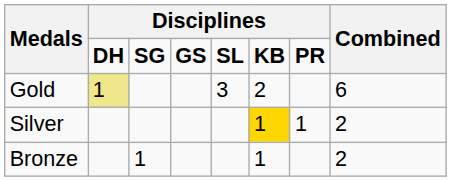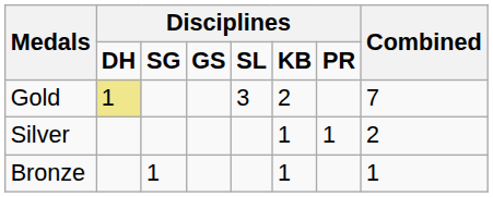 <table class="wikitable">
 <tr>
 <th rowspan="2">Medals</th>
 <th colspan="6">Disciplines</th>
 <th rowspan="2">Combined</th>
 </tr>
 <tr>
 <td><strong>DH</strong></td>
 <td><strong>SG</strong></td>
 <td><strong>GS</strong></td>
 <td><strong>SL</strong></td>
 <td><strong>KB</strong></td>
 <td><strong>PR</strong></td>
 </tr>
 <tr>
 <td>Gold</td>
 <td style="background: khaki;">1</td>
 <td></td>
 <td></td>
 <td>3</td>
 <td>2</td>
 <td></td>
-<td>6</td>
+<td>7</td>
 </tr>
 <tr>
 <td>Silver</td>
 <td></td>
 <td></td>
 <td></td>
 <td></td>
-<td style="background: gold;">1</td>
+<td>1</td>
 <td>1</td>
 <td>2</td>
 </tr>
 <tr>
 <td>Bronze</td>
 <td></td>
 <td>1</td>
 <td></td>
 <td></td>
 <td>1</td>
 <td></td>
-<td>2</td>
+<td>1</td>
 </tr>
 </table>
